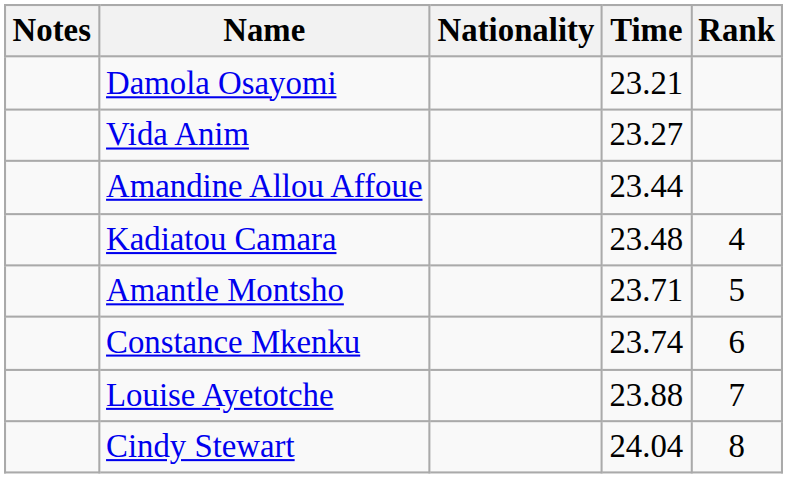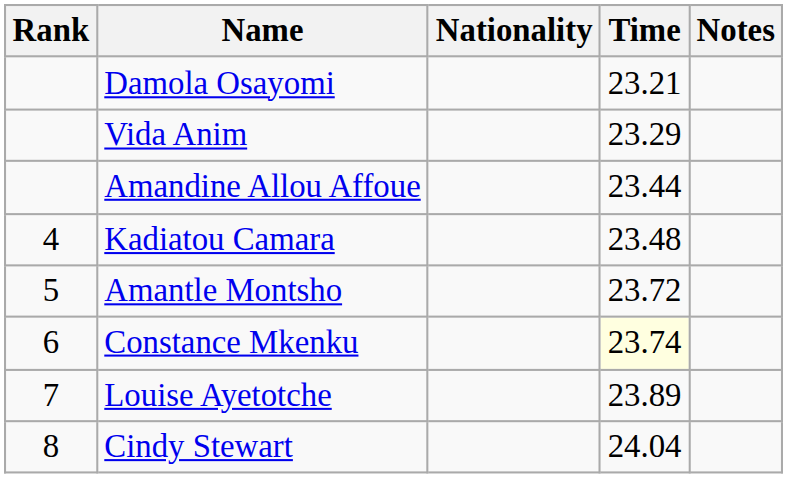 <table class="wikitable sortable" style="text-align:center">
 <tr>
-<th>Notes</th>
+<th>Rank</th>
 <th>Name</th>
 <th>Nationality</th>
 <th>Time</th>
-<th>Rank</th>
+<th>Notes</th>
 </tr>
 <tr>
 <td></td>
 <td align=left><a href='#'>Damola Osayomi</a></td>
 <td align=left></td>
 <td>23.21</td>
 <td></td>
 </tr>
 <tr>
 <td></td>
 <td align=left><a href='#'>Vida Anim</a></td>
 <td align=left></td>
-<td>23.27</td>
+<td>23.29</td>
 <td></td>
 </tr>
 <tr>
 <td></td>
 <td align=left><a href='#'>Amandine Allou Affoue</a></td>
 <td align=left></td>
 <td>23.44</td>
 <td></td>
 </tr>
 <tr>
-<td></td>
+<td>4</td>
 <td align=left><a href='#'>Kadiatou Camara</a></td>
 <td align=left></td>
 <td>23.48</td>
-<td>4</td>
+<td></td>
 </tr>
 <tr>
-<td></td>
+<td>5</td>
 <td align=left><a href='#'>Amantle Montsho</a></td>
 <td align=left></td>
-<td>23.71</td>
-<td>5</td>
+<td>23.72</td>
+<td></td>
 </tr>
 <tr>
-<td></td>
+<td>6</td>
 <td align=left><a href='#'>Constance Mkenku</a></td>
 <td align=left></td>
-<td>23.74</td>
-<td>6</td>
+<td style="background: lightyellow;">23.74</td>
+<td></td>
 </tr>
 <tr>
-<td></td>
+<td>7</td>
 <td align=left><a href='#'>Louise Ayetotche</a></td>
 <td align=left></td>
-<td>23.88</td>
-<td>7</td>
+<td>23.89</td>
+<td></td>
 </tr>
 <tr>
-<td></td>
+<td>8</td>
 <td align=left><a href='#'>Cindy Stewart</a></td>
 <td align=left></td>
 <td>24.04</td>
-<td>8</td>
+<td></td>
 </tr>
 </table>
